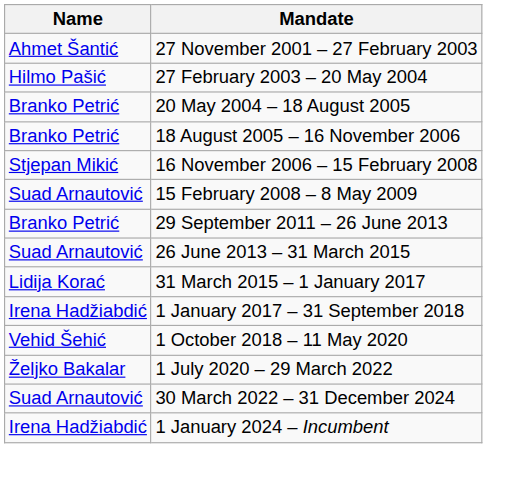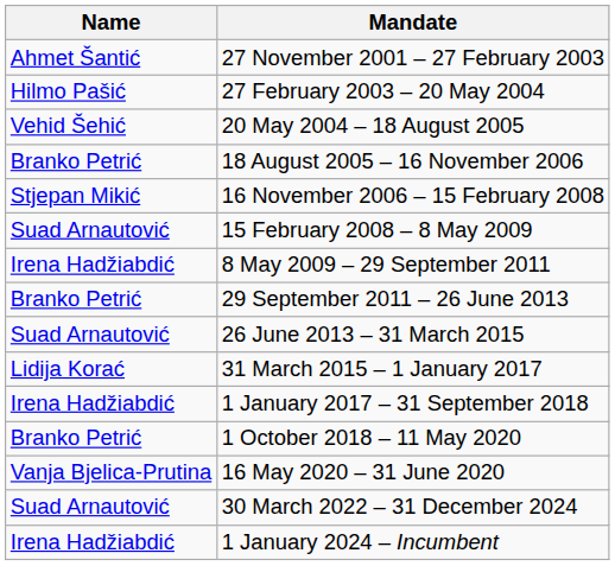 <table class="wikitable">
 <tr>
 <th>Name</th>
 <th>Mandate</th>
 </tr>
 <tr>
 <td><a href='#'>Ahmet Šantić</a></td>
 <td>27 November 2001 – 27 February 2003</td>
 </tr>
 <tr>
 <td><a href='#'>Hilmo Pašić</a></td>
 <td>27 February 2003 – 20 May 2004</td>
 </tr>
 <tr>
-<td><a href='#'>Branko Petrić</a></td>
+<td><a href='#'>Vehid Šehić</a></td>
 <td>20 May 2004 – 18 August 2005</td>
 </tr>
 <tr>
 <td><a href='#'>Branko Petrić</a></td>
 <td>18 August 2005 – 16 November 2006</td>
 </tr>
 <tr>
 <td><a href='#'>Stjepan Mikić</a></td>
 <td>16 November 2006 – 15 February 2008</td>
 </tr>
 <tr>
 <td><a href='#'>Suad Arnautović</a></td>
 <td>15 February 2008 – 8 May 2009</td>
+</tr>
+<tr>
+<td><a href='#'>Irena Hadžiabdić</a></td>
+<td>8 May 2009 – 29 September 2011</td>
 </tr>
 <tr>
 <td><a href='#'>Branko Petrić</a></td>
 <td>29 September 2011 – 26 June 2013</td>
 </tr>
 <tr>
 <td><a href='#'>Suad Arnautović</a></td>
 <td>26 June 2013 – 31 March 2015</td>
 </tr>
 <tr>
 <td><a href='#'>Lidija Korać</a></td>
 <td>31 March 2015 – 1 January 2017</td>
 </tr>
 <tr>
 <td><a href='#'>Irena Hadžiabdić</a></td>
 <td>1 January 2017 – 31 September 2018</td>
 </tr>
 <tr>
-<td><a href='#'>Vehid Šehić</a></td>
+<td><a href='#'>Branko Petrić</a></td>
 <td>1 October 2018 – 11 May 2020</td>
 </tr>
 <tr>
-<td><a href='#'>Željko Bakalar</a></td>
-<td>1 July 2020 – 29 March 2022</td>
+<td><a href='#'>Vanja Bjelica-Prutina</a></td>
+<td>16 May 2020 – 31 June 2020</td>
 </tr>
 <tr>
 <td><a href='#'>Suad Arnautović</a></td>
 <td>30 March 2022 – 31 December 2024</td>
 </tr>
 <tr>
 <td><a href='#'>Irena Hadžiabdić</a></td>
 <td>1 January 2024 – <em>Incumbent</em></td>
 </tr>
 </table>
